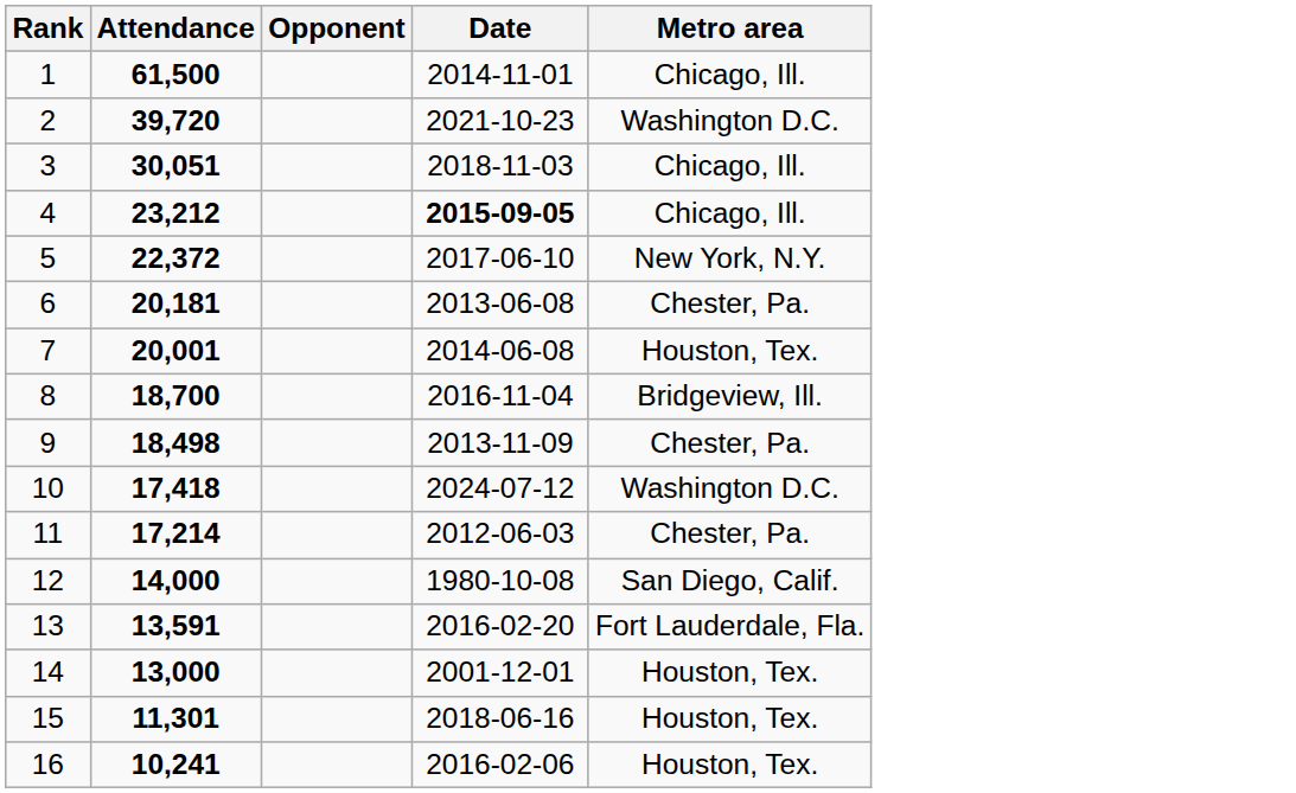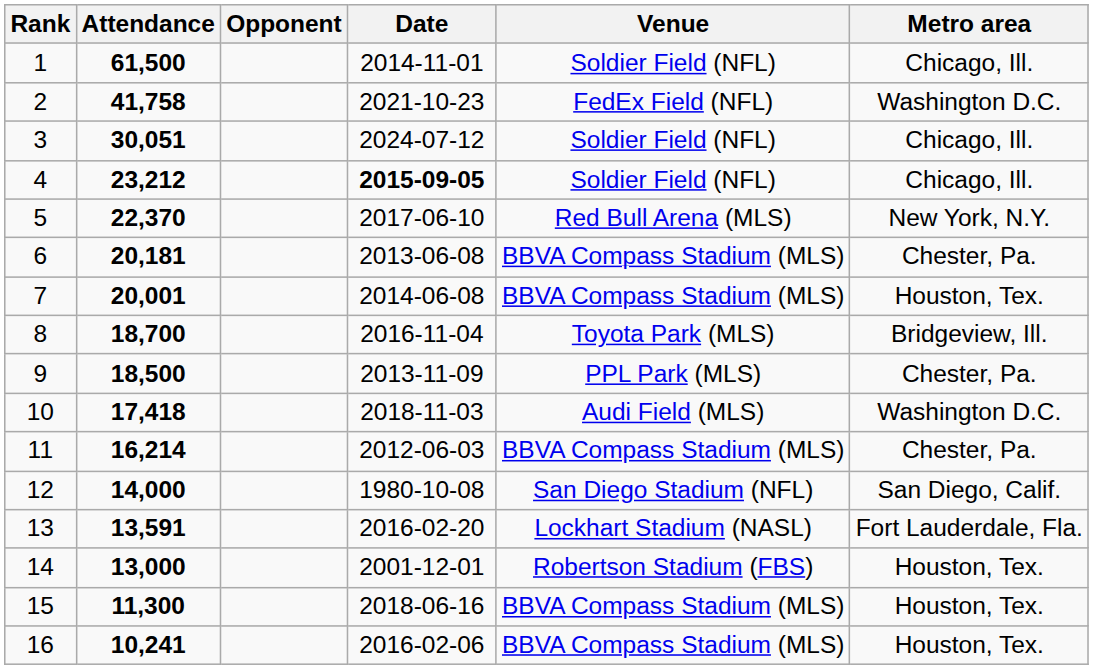 <table class="wikitable sortable" style="text-align: center;">
 <tr>
 <th>Rank</th>
 <th>Attendance</th>
 <th>Opponent</th>
 <th width=90>Date</th>
+<th>Venue</th>
 <th>Metro area</th>
 </tr>
 <tr>
 <td>1</td>
 <td><strong>61,500</strong></td>
 <td></td>
 <td>2014-11-01</td>
+<td><a href='#'>Soldier Field</a> (NFL)</td>
 <td>Chicago, Ill.</td>
 </tr>
 <tr>
 <td>2</td>
-<td><strong>39,720</strong></td>
+<td><strong>41,758</strong></td>
 <td></td>
 <td>2021-10-23</td>
+<td><a href='#'>FedEx Field</a> (NFL)</td>
 <td>Washington D.C.</td>
 </tr>
 <tr>
 <td>3</td>
 <td><strong>30,051</strong></td>
 <td></td>
-<td>2018-11-03</td>
+<td>2024-07-12</td>
+<td><a href='#'>Soldier Field</a> (NFL)</td>
 <td>Chicago, Ill.</td>
 </tr>
 <tr>
 <td>4</td>
 <td><strong>23,212</strong></td>
 <td></td>
 <td><strong>2015-09-05</strong></td>
+<td><a href='#'>Soldier Field</a> (NFL)</td>
 <td>Chicago, Ill.</td>
 </tr>
 <tr>
 <td>5</td>
-<td><strong>22,372</strong></td>
+<td><strong>22,370</strong></td>
 <td></td>
 <td>2017-06-10</td>
+<td><a href='#'>Red Bull Arena</a> (MLS)</td>
 <td>New York, N.Y.</td>
 </tr>
 <tr>
 <td>6</td>
 <td><strong>20,181</strong></td>
 <td></td>
 <td>2013-06-08</td>
+<td><a href='#'>BBVA Compass Stadium</a> (MLS)</td>
 <td>Chester, Pa.</td>
 </tr>
 <tr>
 <td>7</td>
 <td><strong>20,001</strong></td>
 <td></td>
 <td>2014-06-08</td>
+<td><a href='#'>BBVA Compass Stadium</a> (MLS)</td>
 <td>Houston, Tex.</td>
 </tr>
 <tr>
 <td>8</td>
 <td><strong>18,700</strong></td>
 <td></td>
 <td>2016-11-04</td>
+<td><a href='#'>Toyota Park</a> (MLS)</td>
 <td>Bridgeview, Ill.</td>
 </tr>
 <tr>
 <td>9</td>
-<td><strong>18,498</strong></td>
+<td><strong>18,500</strong></td>
 <td></td>
 <td>2013-11-09</td>
+<td><a href='#'>PPL Park</a> (MLS)</td>
 <td>Chester, Pa.</td>
 </tr>
 <tr>
 <td>10</td>
 <td><strong>17,418</strong></td>
 <td></td>
-<td>2024-07-12</td>
+<td>2018-11-03</td>
+<td><a href='#'>Audi Field</a> (MLS)</td>
 <td>Washington D.C.</td>
 </tr>
 <tr>
 <td>11</td>
-<td><strong>17,214</strong></td>
+<td><strong>16,214</strong></td>
 <td></td>
 <td>2012-06-03</td>
+<td><a href='#'>BBVA Compass Stadium</a> (MLS)</td>
 <td>Chester, Pa.</td>
 </tr>
 <tr>
 <td>12</td>
 <td><strong>14,000</strong></td>
 <td></td>
 <td>1980-10-08</td>
+<td><a href='#'>San Diego Stadium</a> (NFL)</td>
 <td>San Diego, Calif.</td>
 </tr>
 <tr>
 <td>13</td>
 <td><strong>13,591</strong></td>
 <td></td>
 <td>2016-02-20</td>
+<td><a href='#'>Lockhart Stadium</a> (NASL)</td>
 <td>Fort Lauderdale, Fla.</td>
 </tr>
 <tr>
 <td>14</td>
 <td><strong>13,000</strong></td>
 <td></td>
 <td>2001-12-01</td>
+<td><a href='#'>Robertson Stadium</a> (<a href='#'>FBS</a>)</td>
 <td>Houston, Tex.</td>
 </tr>
 <tr>
 <td>15</td>
-<td><strong>11,301</strong></td>
+<td><strong>11,300</strong></td>
 <td></td>
 <td>2018-06-16</td>
+<td><a href='#'>BBVA Compass Stadium</a> (MLS)</td>
 <td>Houston, Tex.</td>
 </tr>
 <tr>
 <td>16</td>
 <td><strong>10,241</strong></td>
 <td></td>
 <td>2016-02-06</td>
+<td><a href='#'>BBVA Compass Stadium</a> (MLS)</td>
 <td>Houston, Tex.</td>
 </tr>
 </table>
